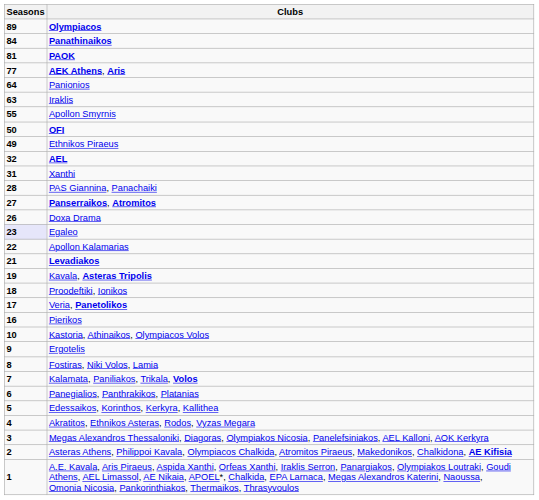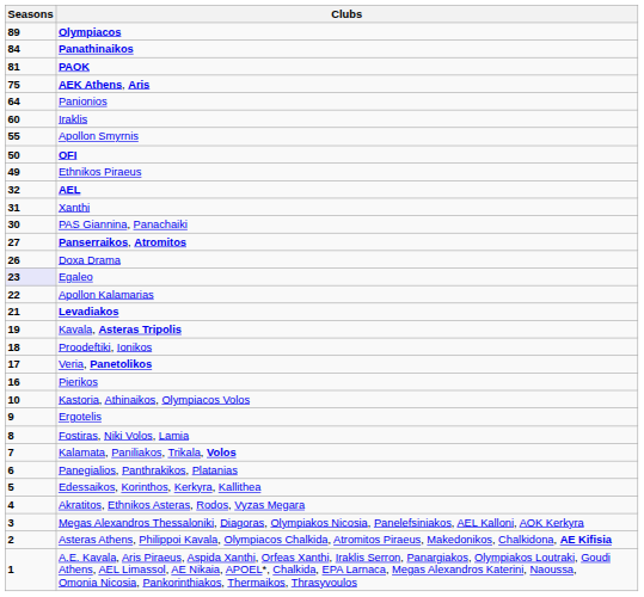 <table class="wikitable" style="font-size:95%">
 <tr>
 <th>Seasons</th>
 <th>Clubs</th>
 </tr>
 <tr>
 <td><strong>89</strong></td>
 <td><strong><a href='#'>Olympiacos</a></strong></td>
 </tr>
 <tr>
 <td><strong>84</strong></td>
 <td><strong><a href='#'>Panathinaikos</a></strong></td>
 </tr>
 <tr>
 <td><strong>81</strong></td>
 <td><strong><a href='#'>PAOK</a></strong></td>
 </tr>
 <tr>
-<td><strong>77</strong></td>
+<td><strong>75</strong></td>
 <td><strong><a href='#'>AEK Athens</a></strong>, <strong><a href='#'>Aris</a></strong></td>
 </tr>
 <tr>
 <td><strong>64</strong></td>
 <td><a href='#'>Panionios</a></td>
 </tr>
 <tr>
-<td><strong>63</strong></td>
+<td><strong>60</strong></td>
 <td><a href='#'>Iraklis</a></td>
 </tr>
 <tr>
 <td><strong>55</strong></td>
 <td><a href='#'>Apollon Smyrnis</a></td>
 </tr>
 <tr>
 <td><strong>50</strong></td>
 <td><strong><a href='#'>OFI</a></strong></td>
 </tr>
 <tr>
 <td><strong>49</strong></td>
 <td><a href='#'>Ethnikos Piraeus</a></td>
 </tr>
 <tr>
 <td><strong>32</strong></td>
 <td><strong><a href='#'>AEL</a></strong></td>
 </tr>
 <tr>
 <td><strong>31</strong></td>
 <td><a href='#'>Xanthi</a></td>
 </tr>
 <tr>
-<td><strong>28</strong></td>
+<td><strong>30</strong></td>
 <td><a href='#'>PAS Giannina</a>, <a href='#'>Panachaiki</a></td>
 </tr>
 <tr>
 <td><strong>27</strong></td>
 <td><strong><a href='#'>Panserraikos</a></strong>, <strong><a href='#'>Atromitos</a></strong></td>
 </tr>
 <tr>
 <td><strong>26</strong></td>
 <td><a href='#'>Doxa Drama</a></td>
 </tr>
 <tr>
 <td style="background: lavender;"><strong>23</strong></td>
 <td><a href='#'>Egaleo</a></td>
 </tr>
 <tr>
 <td><strong>22</strong></td>
 <td><a href='#'>Apollon Kalamarias</a></td>
 </tr>
 <tr>
 <td><strong>21</strong></td>
 <td><strong><a href='#'>Levadiakos</a></strong></td>
 </tr>
 <tr>
 <td><strong>19</strong></td>
 <td><a href='#'>Kavala</a>, <strong><a href='#'>Asteras Tripolis</a></strong></td>
 </tr>
 <tr>
 <td><strong>18</strong></td>
 <td><a href='#'>Proodeftiki</a>, <a href='#'>Ionikos</a></td>
 </tr>
 <tr>
 <td><strong>17</strong></td>
 <td><a href='#'>Veria</a>, <strong><a href='#'>Panetolikos</a></strong></td>
 </tr>
 <tr>
 <td><strong>16</strong></td>
 <td><a href='#'>Pierikos</a></td>
 </tr>
 <tr>
 <td><strong>10</strong></td>
 <td><a href='#'>Kastoria</a>, <a href='#'>Athinaikos</a>, <a href='#'>Olympiacos Volos</a></td>
 </tr>
 <tr>
 <td><strong>9</strong></td>
 <td><a href='#'>Ergotelis</a></td>
 </tr>
 <tr>
 <td><strong>8</strong></td>
 <td><a href='#'>Fostiras</a>, <a href='#'>Niki Volos</a>, <a href='#'>Lamia</a></td>
 </tr>
 <tr>
 <td><strong>7</strong></td>
 <td><a href='#'>Kalamata</a>, <a href='#'>Paniliakos</a>, <a href='#'>Trikala</a>, <strong><a href='#'>Volos</a></strong></td>
 </tr>
 <tr>
 <td><strong>6</strong></td>
 <td><a href='#'>Panegialios</a>, <a href='#'>Panthrakikos</a>, <a href='#'>Platanias</a></td>
 </tr>
 <tr>
 <td><strong>5</strong></td>
 <td><a href='#'>Edessaikos</a>, <a href='#'>Korinthos</a>, <a href='#'>Kerkyra</a>, <a href='#'>Kallithea</a></td>
 </tr>
 <tr>
 <td><strong>4</strong></td>
 <td><a href='#'>Akratitos</a>, <a href='#'>Ethnikos Asteras</a>, <a href='#'>Rodos</a>, <a href='#'>Vyzas Megara</a></td>
 </tr>
 <tr>
 <td><strong>3</strong></td>
 <td><a href='#'>Megas Alexandros Thessaloniki</a>, <a href='#'>Diagoras</a>, <a href='#'>Olympiakos Nicosia</a>, <a href='#'>Panelefsiniakos</a>, <a href='#'>AEL Kalloni</a>, <a href='#'>AOK Kerkyra</a></td>
 </tr>
 <tr>
 <td><strong>2</strong></td>
 <td><a href='#'>Asteras Athens</a>, <a href='#'>Philippoi Kavala</a>, <a href='#'>Olympiacos Chalkida</a>, <a href='#'>Atromitos Piraeus</a>, <a href='#'>Makedonikos</a>, <a href='#'>Chalkidona</a>, <strong><a href='#'>AE Kifisia</a></strong></td>
 </tr>
 <tr>
 <td><strong>1</strong></td>
 <td><a href='#'>A.E. Kavala</a>, <a href='#'>Aris Piraeus</a>, <a href='#'>Aspida Xanthi</a>, <a href='#'>Orfeas Xanthi</a>, <a href='#'>Iraklis Serron</a>, <a href='#'>Panargiakos</a>, <a href='#'>Olympiakos Loutraki</a>, <a href='#'>Goudi Athens</a>, <a href='#'>AEL Limassol</a>, <a href='#'>AE Nikaia</a>, <a href='#'>APOEL</a>*, <a href='#'>Chalkida</a>, <a href='#'>EPA Larnaca</a>, <a href='#'>Megas Alexandros Katerini</a>, <a href='#'>Naoussa</a>,<br><a href='#'>Omonia Nicosia</a>, <a href='#'>Pankorinthiakos</a>, <a href='#'>Thermaikos</a>, <a href='#'>Thrasyvoulos</a></td>
 </tr>
 </table>
